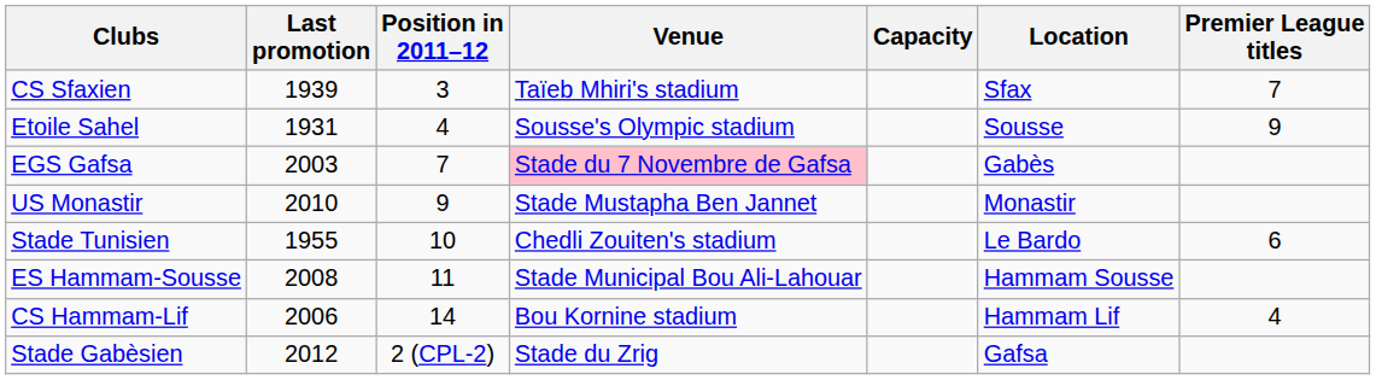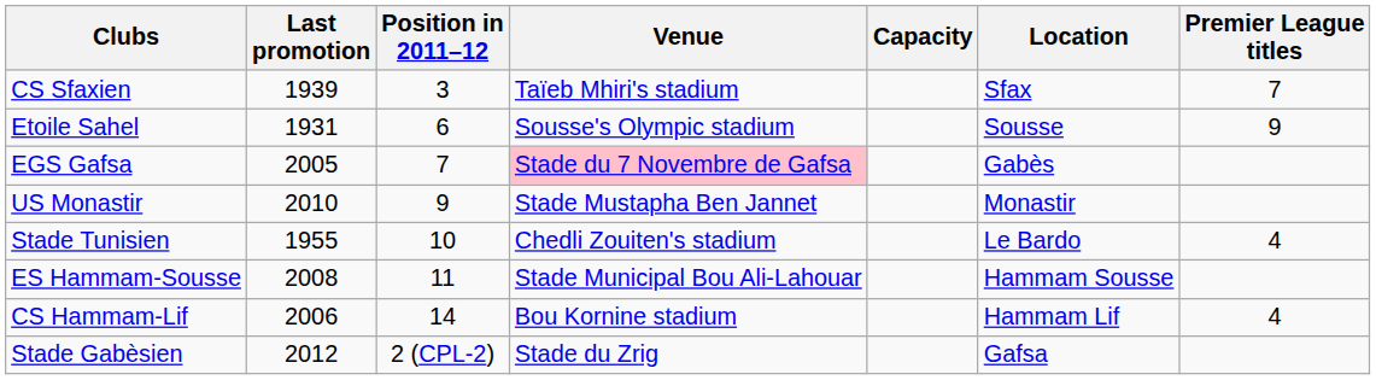 <table class="wikitable sortable">
 <tr>
 <th>Clubs</th>
 <th>Last <br>promotion</th>
 <th>Position in<br><a href='#'>2011–12</a></th>
 <th>Venue</th>
 <th>Capacity</th>
 <th>Location</th>
 <th>Premier League <br>titles</th>
 </tr>
 <tr>
 <td><a href='#'>CS Sfaxien</a></td>
 <td align=center>1939</td>
 <td align=center>3</td>
 <td><a href='#'>Taïeb Mhiri's stadium</a></td>
 <td></td>
 <td><a href='#'>Sfax</a></td>
 <td align=center>7</td>
 </tr>
 <tr>
 <td><a href='#'>Etoile Sahel</a></td>
 <td align=center>1931</td>
-<td align=center>4</td>
+<td align=center>6</td>
 <td><a href='#'>Sousse's Olympic stadium</a></td>
 <td></td>
 <td><a href='#'>Sousse</a></td>
 <td align=center>9</td>
 </tr>
 <tr>
 <td><a href='#'>EGS Gafsa</a></td>
-<td align=center>2003</td>
+<td align=center>2005</td>
 <td align=center>7</td>
 <td style="background: pink;"><a href='#'>Stade du 7 Novembre de Gafsa</a></td>
 <td></td>
 <td><a href='#'>Gabès</a></td>
 <td></td>
 </tr>
 <tr>
 <td><a href='#'>US Monastir</a></td>
 <td align=center>2010</td>
 <td align=center>9</td>
 <td><a href='#'>Stade Mustapha Ben Jannet</a></td>
 <td></td>
 <td><a href='#'>Monastir</a></td>
 <td></td>
 </tr>
 <tr>
 <td><a href='#'>Stade Tunisien</a></td>
 <td align=center>1955</td>
 <td align=center>10</td>
 <td><a href='#'>Chedli Zouiten's stadium</a></td>
 <td></td>
 <td><a href='#'>Le Bardo</a></td>
-<td align=center>6</td>
+<td align=center>4</td>
 </tr>
 <tr>
 <td><a href='#'>ES Hammam-Sousse</a></td>
 <td align=center>2008</td>
 <td align=center>11</td>
 <td><a href='#'>Stade Municipal Bou Ali-Lahouar</a></td>
 <td></td>
 <td><a href='#'>Hammam Sousse</a></td>
 <td></td>
 </tr>
 <tr>
 <td><a href='#'>CS Hammam-Lif</a></td>
 <td align=center>2006</td>
 <td align=center>14</td>
 <td><a href='#'>Bou Kornine stadium</a></td>
 <td></td>
 <td><a href='#'>Hammam Lif</a></td>
 <td align=center>4</td>
 </tr>
 <tr>
 <td><a href='#'>Stade Gabèsien</a></td>
 <td align=center>2012</td>
 <td align=center>2 (<a href='#'>CPL-2</a>)</td>
 <td><a href='#'>Stade du Zrig</a></td>
 <td></td>
 <td><a href='#'>Gafsa</a></td>
 <td></td>
 </tr>
 </table>
